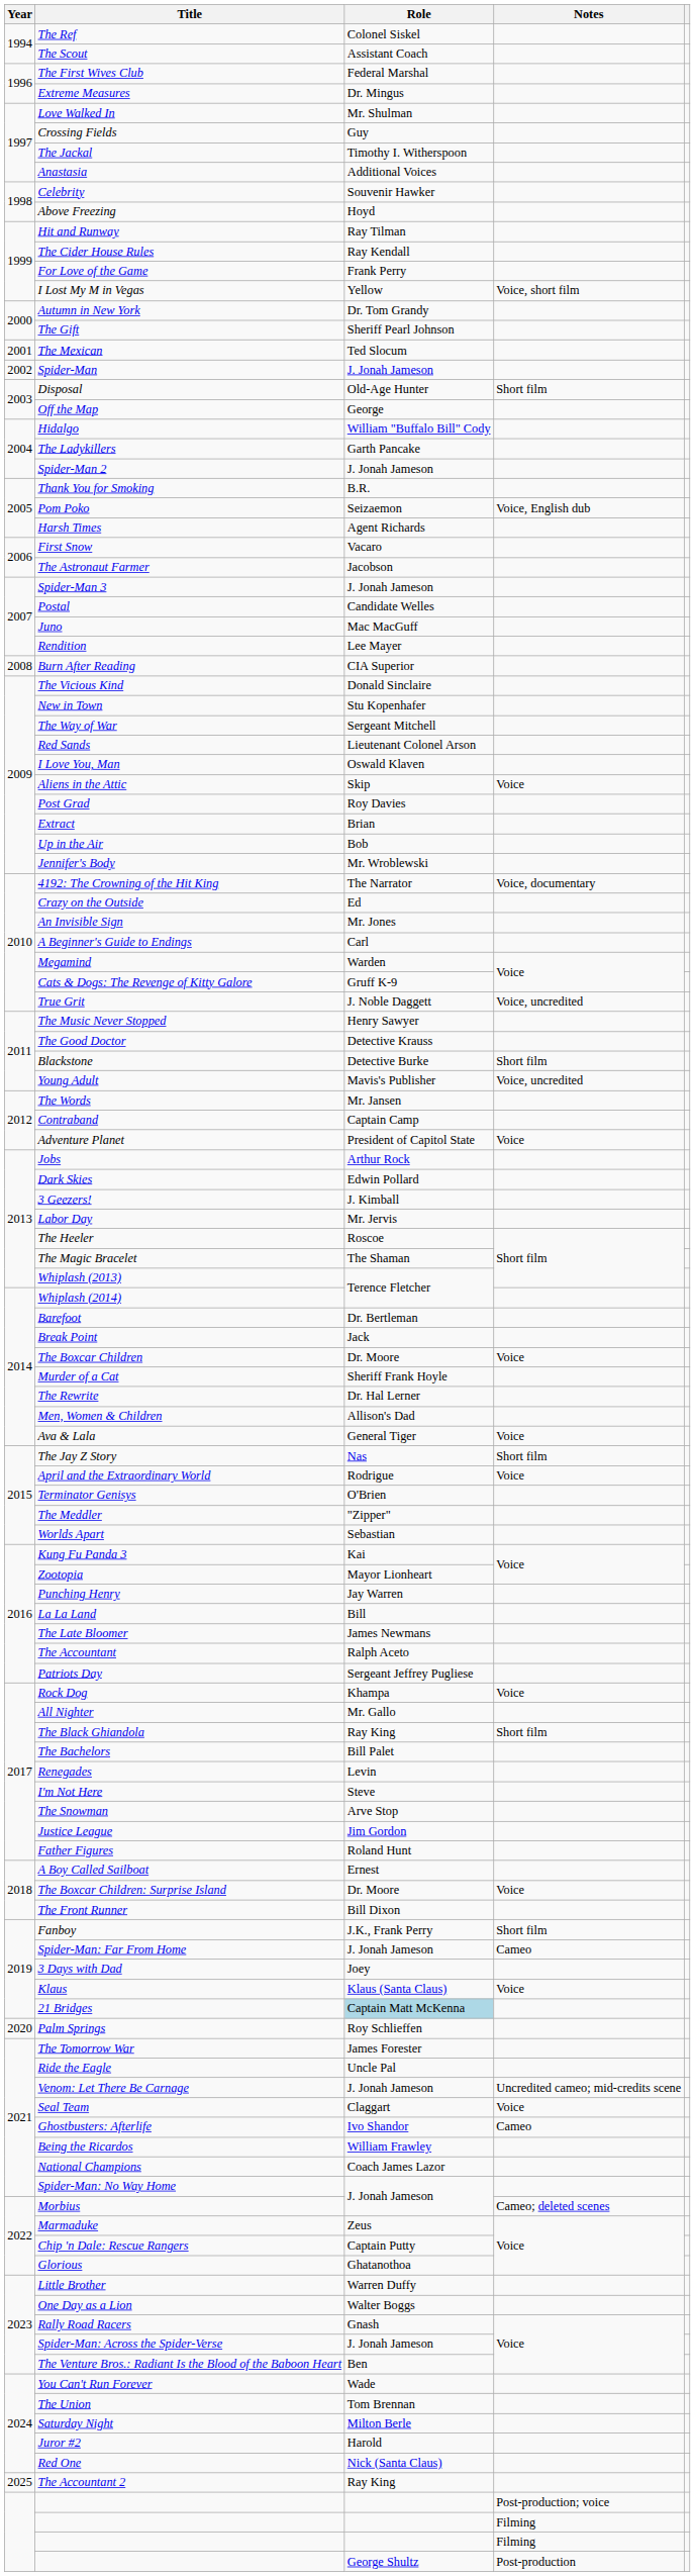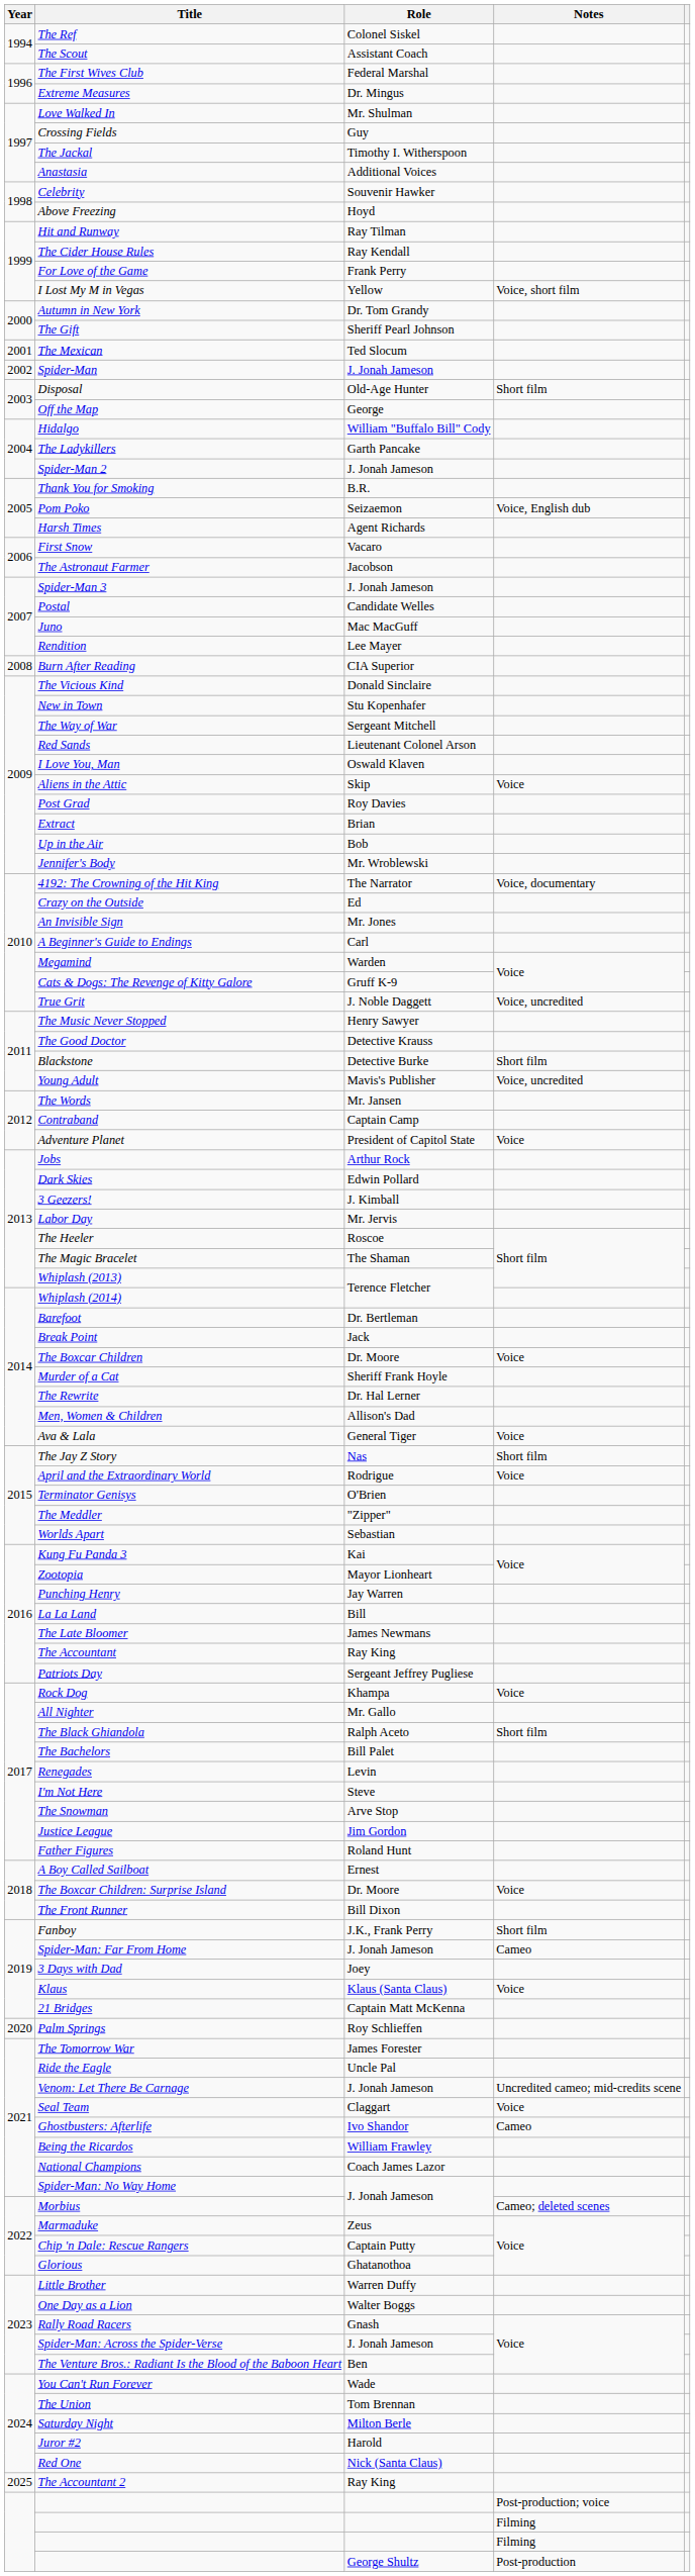 <table class="wikitable plainrowheaders sortable" style="margin-right: 0;">
 <tr>
 <th scope="col">Year</th>
 <th scope="col">Title</th>
 <th scope="col">Role</th>
 <th scope="col" class="unsortable">Notes</th>
 <th scope="col" class="unsortable"></th>
 </tr>
 <tr>
 <td rowspan=2>1994</td>
 <td><em><a href='#'>The Ref</a></em></td>
 <td>Colonel Siskel</td>
 <td></td>
 <td style="text-align:center;"></td>
 </tr>
 <tr>
 <td><em><a href='#'>The Scout</a></em></td>
 <td>Assistant Coach</td>
 <td></td>
 <td style="text-align:center;"></td>
 </tr>
 <tr>
 <td rowspan=2>1996</td>
 <td><em><a href='#'>The First Wives Club</a></em></td>
 <td>Federal Marshal</td>
 <td></td>
 <td style="text-align:center;"></td>
 </tr>
 <tr>
 <td><em><a href='#'>Extreme Measures</a></em></td>
 <td>Dr. Mingus</td>
 <td></td>
 <td style="text-align:center;"></td>
 </tr>
 <tr>
 <td rowspan=4>1997</td>
 <td><em><a href='#'>Love Walked In</a></em></td>
 <td>Mr. Shulman</td>
 <td></td>
 <td style="text-align:center;"></td>
 </tr>
 <tr>
 <td><em>Crossing Fields</em></td>
 <td>Guy</td>
 <td></td>
 <td style="text-align:center;"></td>
 </tr>
 <tr>
 <td><em><a href='#'>The Jackal</a></em></td>
 <td>Timothy I. Witherspoon</td>
 <td></td>
 <td style="text-align:center;"></td>
 </tr>
 <tr>
 <td><em><a href='#'>Anastasia</a></em></td>
 <td>Additional Voices</td>
 <td></td>
 <td style="text-align:center;"></td>
 </tr>
 <tr>
 <td rowspan=2>1998</td>
 <td><em><a href='#'>Celebrity</a></em></td>
 <td>Souvenir Hawker</td>
 <td></td>
 <td style="text-align:center;"></td>
 </tr>
 <tr>
 <td><em>Above Freezing</em></td>
 <td>Hoyd</td>
 <td></td>
 <td style="text-align:center;"></td>
 </tr>
 <tr>
 <td rowspan=4>1999</td>
 <td><em><a href='#'>Hit and Runway</a></em></td>
 <td>Ray Tilman</td>
 <td></td>
 <td style="text-align:center;"></td>
 </tr>
 <tr>
 <td><em><a href='#'>The Cider House Rules</a></em></td>
 <td>Ray Kendall</td>
 <td></td>
 <td style="text-align:center;"></td>
 </tr>
 <tr>
 <td><em><a href='#'>For Love of the Game</a></em></td>
 <td>Frank Perry</td>
 <td></td>
 <td style="text-align:center;"></td>
 </tr>
 <tr>
 <td><em>I Lost My M in Vegas</em></td>
 <td>Yellow</td>
 <td>Voice, short film</td>
 <td style="text-align:center;"></td>
 </tr>
 <tr>
 <td rowspan=2>2000</td>
 <td><em><a href='#'>Autumn in New York</a></em></td>
 <td>Dr. Tom Grandy</td>
 <td></td>
 <td style="text-align:center;"></td>
 </tr>
 <tr>
 <td><em><a href='#'>The Gift</a></em></td>
 <td>Sheriff Pearl Johnson</td>
 <td></td>
 <td style="text-align:center;"></td>
 </tr>
 <tr>
 <td>2001</td>
 <td><em><a href='#'>The Mexican</a></em></td>
 <td>Ted Slocum</td>
 <td></td>
 <td style="text-align:center;"></td>
 </tr>
 <tr>
 <td>2002</td>
 <td><em><a href='#'>Spider-Man</a></em></td>
 <td><a href='#'>J. Jonah Jameson</a></td>
 <td></td>
 <td style="text-align:center;"></td>
 </tr>
 <tr>
 <td rowspan=2>2003</td>
 <td><em>Disposal</em></td>
 <td>Old-Age Hunter</td>
 <td>Short film</td>
 <td style="text-align:center;"></td>
 </tr>
 <tr>
 <td><em><a href='#'>Off the Map</a></em></td>
 <td>George</td>
 <td></td>
 <td style="text-align:center;"></td>
 </tr>
 <tr>
 <td rowspan=3>2004</td>
 <td><em><a href='#'>Hidalgo</a></em></td>
 <td><a href='#'>William "Buffalo Bill" Cody</a></td>
 <td></td>
 <td style="text-align:center;"></td>
 </tr>
 <tr>
 <td><em><a href='#'>The Ladykillers</a></em></td>
 <td>Garth Pancake</td>
 <td></td>
 <td style="text-align:center;"></td>
 </tr>
 <tr>
 <td><em><a href='#'>Spider-Man 2</a></em></td>
 <td>J. Jonah Jameson</td>
 <td></td>
 <td style="text-align:center;"></td>
 </tr>
 <tr>
 <td rowspan=3>2005</td>
 <td><em><a href='#'>Thank You for Smoking</a></em></td>
 <td>B.R.</td>
 <td></td>
 <td style="text-align:center;"></td>
 </tr>
 <tr>
 <td><em><a href='#'>Pom Poko</a></em></td>
 <td>Seizaemon</td>
 <td>Voice, English dub</td>
 <td style="text-align:center;"></td>
 </tr>
 <tr>
 <td><em><a href='#'>Harsh Times</a></em></td>
 <td>Agent Richards</td>
 <td></td>
 <td style="text-align:center;"></td>
 </tr>
 <tr>
 <td rowspan=2>2006</td>
 <td><em><a href='#'>First Snow</a></em></td>
 <td>Vacaro</td>
 <td></td>
 <td style="text-align:center;"></td>
 </tr>
 <tr>
 <td><em><a href='#'>The Astronaut Farmer</a></em></td>
 <td>Jacobson</td>
 <td></td>
 <td style="text-align:center;"></td>
 </tr>
 <tr>
 <td rowspan=4>2007</td>
 <td><em><a href='#'>Spider-Man 3</a></em></td>
 <td>J. Jonah Jameson</td>
 <td></td>
 <td style="text-align:center;"></td>
 </tr>
 <tr>
 <td><em><a href='#'>Postal</a></em></td>
 <td>Candidate Welles</td>
 <td></td>
 <td style="text-align:center;"></td>
 </tr>
 <tr>
 <td><em><a href='#'>Juno</a></em></td>
 <td>Mac MacGuff</td>
 <td></td>
 <td style="text-align:center;"></td>
 </tr>
 <tr>
 <td><em><a href='#'>Rendition</a></em></td>
 <td>Lee Mayer</td>
 <td></td>
 <td style="text-align:center;"></td>
 </tr>
 <tr>
 <td>2008</td>
 <td><em><a href='#'>Burn After Reading</a></em></td>
 <td>CIA Superior</td>
 <td></td>
 <td style="text-align:center;"></td>
 </tr>
 <tr>
 <td rowspan=10>2009</td>
 <td><em><a href='#'>The Vicious Kind</a></em></td>
 <td>Donald Sinclaire</td>
 <td></td>
 <td style="text-align:center;"></td>
 </tr>
 <tr>
 <td><em><a href='#'>New in Town</a></em></td>
 <td>Stu Kopenhafer</td>
 <td></td>
 <td style="text-align:center;"></td>
 </tr>
 <tr>
 <td><em><a href='#'>The Way of War</a></em></td>
 <td>Sergeant Mitchell</td>
 <td></td>
 <td style="text-align:center;"></td>
 </tr>
 <tr>
 <td><em><a href='#'>Red Sands</a></em></td>
 <td>Lieutenant Colonel Arson</td>
 <td></td>
 <td style="text-align:center;"></td>
 </tr>
 <tr>
 <td><em><a href='#'>I Love You, Man</a></em></td>
 <td>Oswald Klaven</td>
 <td></td>
 <td style="text-align:center;"></td>
 </tr>
 <tr>
 <td><em><a href='#'>Aliens in the Attic</a></em></td>
 <td>Skip</td>
 <td>Voice</td>
 <td style="text-align:center;"></td>
 </tr>
 <tr>
 <td><em><a href='#'>Post Grad</a></em></td>
 <td>Roy Davies</td>
 <td></td>
 <td style="text-align:center;"></td>
 </tr>
 <tr>
 <td><em><a href='#'>Extract</a></em></td>
 <td>Brian</td>
 <td></td>
 <td style="text-align:center;"></td>
 </tr>
 <tr>
 <td><em><a href='#'>Up in the Air</a></em></td>
 <td>Bob</td>
 <td></td>
 <td style="text-align:center;"></td>
 </tr>
 <tr>
 <td><em><a href='#'>Jennifer's Body</a></em></td>
 <td>Mr. Wroblewski</td>
 <td></td>
 <td style="text-align:center;"></td>
 </tr>
 <tr>
 <td rowspan=7>2010</td>
 <td><em><a href='#'>4192: The Crowning of the Hit King</a></em></td>
 <td>The Narrator</td>
 <td>Voice, documentary</td>
 <td style="text-align:center;"></td>
 </tr>
 <tr>
 <td><em><a href='#'>Crazy on the Outside</a></em></td>
 <td>Ed</td>
 <td></td>
 <td style="text-align:center;"></td>
 </tr>
 <tr>
 <td><em><a href='#'>An Invisible Sign</a></em></td>
 <td>Mr. Jones</td>
 <td></td>
 <td style="text-align:center;"></td>
 </tr>
 <tr>
 <td><em><a href='#'>A Beginner's Guide to Endings</a></em></td>
 <td>Carl</td>
 <td></td>
 <td style="text-align:center;"></td>
 </tr>
 <tr>
 <td><em><a href='#'>Megamind</a></em></td>
 <td>Warden</td>
 <td rowspan=2>Voice</td>
 <td style="text-align:center;"></td>
 </tr>
 <tr>
 <td><em><a href='#'>Cats & Dogs: The Revenge of Kitty Galore</a></em></td>
 <td>Gruff K-9</td>
 <td style="text-align:center;"></td>
 </tr>
 <tr>
 <td><em><a href='#'>True Grit</a></em></td>
 <td>J. Noble Daggett</td>
 <td>Voice, uncredited</td>
 <td></td>
 </tr>
 <tr>
 <td rowspan=4>2011</td>
 <td><em><a href='#'>The Music Never Stopped</a></em></td>
 <td>Henry Sawyer</td>
 <td></td>
 <td style="text-align:center;"></td>
 </tr>
 <tr>
 <td><em><a href='#'>The Good Doctor</a></em></td>
 <td>Detective Krauss</td>
 <td></td>
 <td style="text-align:center;"></td>
 </tr>
 <tr>
 <td><em>Blackstone</em></td>
 <td>Detective Burke</td>
 <td>Short film</td>
 <td style="text-align:center;"></td>
 </tr>
 <tr>
 <td><em><a href='#'>Young Adult</a></em></td>
 <td>Mavis's Publisher</td>
 <td>Voice, uncredited</td>
 <td style="text-align:center;"></td>
 </tr>
 <tr>
 <td rowspan=3>2012</td>
 <td><em><a href='#'>The Words</a></em></td>
 <td>Mr. Jansen</td>
 <td></td>
 <td style="text-align:center;"></td>
 </tr>
 <tr>
 <td><em><a href='#'>Contraband</a></em></td>
 <td>Captain Camp</td>
 <td></td>
 <td style="text-align:center;"></td>
 </tr>
 <tr>
 <td><em>Adventure Planet</em></td>
 <td>President of Capitol State</td>
 <td>Voice</td>
 <td style="text-align:center;"></td>
 </tr>
 <tr>
 <td rowspan=7>2013</td>
 <td><em><a href='#'>Jobs</a></em></td>
 <td><a href='#'>Arthur Rock</a></td>
 <td></td>
 <td style="text-align:center;"></td>
 </tr>
 <tr>
 <td><em><a href='#'>Dark Skies</a></em></td>
 <td>Edwin Pollard</td>
 <td></td>
 <td style="text-align:center;"></td>
 </tr>
 <tr>
 <td><em><a href='#'>3 Geezers!</a></em></td>
 <td>J. Kimball</td>
 <td></td>
 <td style="text-align:center;"></td>
 </tr>
 <tr>
 <td><em><a href='#'>Labor Day</a></em></td>
 <td>Mr. Jervis</td>
 <td></td>
 <td style="text-align:center;"></td>
 </tr>
 <tr>
 <td><em>The Heeler</em></td>
 <td>Roscoe</td>
 <td rowspan=3>Short film</td>
 <td style="text-align:center;"></td>
 </tr>
 <tr>
 <td><em>The Magic Bracelet</em></td>
 <td>The Shaman</td>
 <td style="text-align:center;"></td>
 </tr>
 <tr>
 <td><a href='#'><em>Whiplash (2013)</em></a></td>
 <td rowspan="2">Terence Fletcher</td>
 <td style="text-align:center;"></td>
 </tr>
 <tr>
 <td rowspan=8>2014</td>
 <td><em><a href='#'>Whiplash (2014)</a></em></td>
 <td></td>
 <td style="text-align:center;"></td>
 </tr>
 <tr>
 <td><em><a href='#'>Barefoot</a></em></td>
 <td>Dr. Bertleman</td>
 <td></td>
 <td style="text-align:center;"></td>
 </tr>
 <tr>
 <td><em><a href='#'>Break Point</a></em></td>
 <td>Jack</td>
 <td></td>
 <td style="text-align:center;"></td>
 </tr>
 <tr>
 <td><em><a href='#'>The Boxcar Children</a></em></td>
 <td>Dr. Moore</td>
 <td>Voice</td>
 <td style="text-align:center;"></td>
 </tr>
 <tr>
 <td><em><a href='#'>Murder of a Cat</a></em></td>
 <td>Sheriff Frank Hoyle</td>
 <td></td>
 <td style="text-align:center;"></td>
 </tr>
 <tr>
 <td><em><a href='#'>The Rewrite</a></em></td>
 <td>Dr. Hal Lerner</td>
 <td></td>
 <td style="text-align:center;"></td>
 </tr>
 <tr>
 <td><em><a href='#'>Men, Women & Children</a></em></td>
 <td>Allison's Dad</td>
 <td></td>
 <td style="text-align:center;"></td>
 </tr>
 <tr>
 <td><em>Ava & Lala</em></td>
 <td>General Tiger</td>
 <td>Voice</td>
 <td style="text-align:center;"></td>
 </tr>
 <tr>
 <td rowspan=5>2015</td>
 <td><em>The Jay Z Story</em></td>
 <td><a href='#'>Nas</a></td>
 <td>Short film</td>
 <td style="text-align:center;"></td>
 </tr>
 <tr>
 <td><em><a href='#'>April and the Extraordinary World</a></em></td>
 <td>Rodrigue</td>
 <td>Voice</td>
 <td style="text-align:center;"></td>
 </tr>
 <tr>
 <td><em><a href='#'>Terminator Genisys</a></em></td>
 <td>O'Brien</td>
 <td></td>
 <td style="text-align:center;"></td>
 </tr>
 <tr>
 <td><em><a href='#'>The Meddler</a></em></td>
 <td>"Zipper"</td>
 <td></td>
 <td style="text-align:center;"></td>
 </tr>
 <tr>
 <td><em><a href='#'>Worlds Apart</a></em></td>
 <td>Sebastian</td>
 <td></td>
 <td style="text-align:center;"></td>
 </tr>
 <tr>
 <td rowspan=7>2016</td>
 <td><em><a href='#'>Kung Fu Panda 3</a></em></td>
 <td>Kai</td>
 <td rowspan="2">Voice</td>
 <td style="text-align:center;"></td>
 </tr>
 <tr>
 <td><em><a href='#'>Zootopia</a></em></td>
 <td>Mayor Lionheart</td>
 <td style="text-align:center;"></td>
 </tr>
 <tr>
 <td><em><a href='#'>Punching Henry</a></em></td>
 <td>Jay Warren</td>
 <td></td>
 <td style="text-align:center;"></td>
 </tr>
 <tr>
 <td><em><a href='#'>La La Land</a></em></td>
 <td>Bill</td>
 <td></td>
 <td style="text-align:center;"></td>
 </tr>
 <tr>
 <td><em><a href='#'>The Late Bloomer</a></em></td>
 <td>James Newmans</td>
 <td></td>
 <td style="text-align:center;"></td>
 </tr>
 <tr>
 <td><em><a href='#'>The Accountant</a></em></td>
-<td>Ralph Aceto</td>
+<td>Ray King</td>
 <td></td>
 <td style="text-align:center;"></td>
 </tr>
 <tr>
 <td><em><a href='#'>Patriots Day</a></em></td>
 <td>Sergeant Jeffrey Pugliese</td>
 <td></td>
 <td style="text-align:center;"></td>
 </tr>
 <tr>
 <td rowspan=9>2017</td>
 <td><em><a href='#'>Rock Dog</a></em></td>
 <td>Khampa</td>
 <td>Voice</td>
 <td style="text-align:center;"></td>
 </tr>
 <tr>
 <td><em><a href='#'>All Nighter</a></em></td>
 <td>Mr. Gallo</td>
 <td></td>
 <td style="text-align:center;"></td>
 </tr>
 <tr>
 <td><em><a href='#'>The Black Ghiandola</a></em></td>
-<td>Ray King</td>
+<td>Ralph Aceto</td>
 <td>Short film</td>
 <td style="text-align:center;"></td>
 </tr>
 <tr>
 <td><em><a href='#'>The Bachelors</a></em></td>
 <td>Bill Palet</td>
 <td></td>
 <td style="text-align:center;"></td>
 </tr>
 <tr>
 <td><em><a href='#'>Renegades</a></em></td>
 <td>Levin</td>
 <td></td>
 <td style="text-align:center;"></td>
 </tr>
 <tr>
 <td><em><a href='#'>I'm Not Here</a></em></td>
 <td>Steve</td>
 <td></td>
 <td style="text-align:center;"></td>
 </tr>
 <tr>
 <td><em><a href='#'>The Snowman</a></em></td>
 <td>Arve Stop</td>
 <td></td>
 <td style="text-align:center;"></td>
 </tr>
 <tr>
 <td><em><a href='#'>Justice League</a></em></td>
 <td><a href='#'>Jim Gordon</a></td>
 <td></td>
 <td style="text-align:center;"></td>
 </tr>
 <tr>
 <td><em><a href='#'>Father Figures</a></em></td>
 <td>Roland Hunt</td>
 <td></td>
 <td style="text-align:center;"></td>
 </tr>
 <tr>
 <td rowspan=3>2018</td>
 <td><em><a href='#'>A Boy Called Sailboat</a></em></td>
 <td>Ernest</td>
 <td></td>
 <td style="text-align:center;"></td>
 </tr>
 <tr>
 <td><em><a href='#'>The Boxcar Children: Surprise Island</a></em></td>
 <td>Dr. Moore</td>
 <td>Voice</td>
 <td style="text-align:center;"></td>
 </tr>
 <tr>
 <td><em><a href='#'>The Front Runner</a></em></td>
 <td>Bill Dixon</td>
 <td></td>
 <td style="text-align:center;"></td>
 </tr>
 <tr>
 <td rowspan=5>2019</td>
 <td><em>Fanboy</em></td>
 <td>J.K., Frank Perry</td>
 <td>Short film</td>
 <td style="text-align:center;"></td>
 </tr>
 <tr>
 <td><em><a href='#'>Spider-Man: Far From Home</a></em></td>
 <td>J. Jonah Jameson</td>
 <td>Cameo</td>
 <td style="text-align:center;"></td>
 </tr>
 <tr>
 <td><em><a href='#'>3 Days with Dad</a></em></td>
 <td>Joey</td>
 <td></td>
 <td style="text-align:center;"></td>
 </tr>
 <tr>
 <td><em><a href='#'>Klaus</a></em></td>
 <td><a href='#'>Klaus (Santa Claus)</a></td>
 <td>Voice</td>
 <td style="text-align:center;"></td>
 </tr>
 <tr>
 <td><em><a href='#'>21 Bridges</a></em></td>
-<td style="background: lightblue;">Captain Matt McKenna</td>
+<td>Captain Matt McKenna</td>
 <td></td>
 <td style="text-align:center;"></td>
 </tr>
 <tr>
 <td>2020</td>
 <td><em><a href='#'>Palm Springs</a></em></td>
 <td>Roy Schlieffen</td>
 <td></td>
 <td style="text-align:center;"></td>
 </tr>
 <tr>
 <td rowspan=8>2021</td>
 <td><em><a href='#'>The Tomorrow War</a></em></td>
 <td>James Forester</td>
 <td></td>
 <td style="text-align:center;"></td>
 </tr>
 <tr>
 <td><em><a href='#'>Ride the Eagle</a></em></td>
 <td>Uncle Pal</td>
 <td></td>
 <td style="text-align:center;"></td>
 </tr>
 <tr>
 <td><em><a href='#'>Venom: Let There Be Carnage</a></em></td>
 <td>J. Jonah Jameson</td>
 <td>Uncredited cameo; mid-credits scene</td>
 <td style="text-align:center;"></td>
 </tr>
 <tr>
 <td><em><a href='#'>Seal Team</a></em></td>
 <td>Claggart</td>
 <td>Voice</td>
 <td style="text-align:center;"></td>
 </tr>
 <tr>
 <td><em><a href='#'>Ghostbusters: Afterlife</a></em></td>
 <td><a href='#'>Ivo Shandor</a></td>
 <td>Cameo</td>
 <td style="text-align:center;"></td>
 </tr>
 <tr>
 <td><em><a href='#'>Being the Ricardos</a></em></td>
 <td><a href='#'>William Frawley</a></td>
 <td></td>
 <td style="text-align:center;"></td>
 </tr>
 <tr>
 <td><em><a href='#'>National Champions</a></em></td>
 <td>Coach James Lazor</td>
 <td></td>
 <td style="text-align:center;"></td>
 </tr>
 <tr>
 <td><em><a href='#'>Spider-Man: No Way Home</a></em></td>
 <td rowspan=2>J. Jonah Jameson</td>
 <td></td>
 <td style="text-align:center;"></td>
 </tr>
 <tr>
 <td rowspan=4>2022</td>
 <td><em><a href='#'>Morbius</a></em></td>
 <td>Cameo; <a href='#'>deleted scenes</a></td>
 <td style="text-align:center;"></td>
 </tr>
 <tr>
 <td><em><a href='#'>Marmaduke</a></em></td>
 <td>Zeus</td>
 <td rowspan=3>Voice</td>
 <td style="text-align:center;"></td>
 </tr>
 <tr>
 <td><em><a href='#'>Chip 'n Dale: Rescue Rangers</a></em></td>
 <td>Captain Putty</td>
 <td style="text-align:center;"></td>
 </tr>
 <tr>
 <td><em><a href='#'>Glorious</a></em></td>
 <td>Ghatanothoa</td>
 <td style="text-align:center;"></td>
 </tr>
 <tr>
 <td rowspan=5>2023</td>
 <td><em><a href='#'>Little Brother</a></em></td>
 <td>Warren Duffy</td>
 <td></td>
 <td style="text-align:center;"></td>
 </tr>
 <tr>
 <td><em><a href='#'>One Day as a Lion</a></em></td>
 <td>Walter Boggs</td>
 <td></td>
 <td style="text-align:center;"></td>
 </tr>
 <tr>
 <td><em><a href='#'>Rally Road Racers</a></em></td>
 <td>Gnash</td>
 <td rowspan=3>Voice</td>
 <td style="text-align:center;"></td>
 </tr>
 <tr>
 <td><em><a href='#'>Spider-Man: Across the Spider-Verse</a></em></td>
 <td>J. Jonah Jameson</td>
 <td style="text-align:center;"></td>
 </tr>
 <tr>
 <td><em><a href='#'>The Venture Bros.: Radiant Is the Blood of the Baboon Heart</a></em></td>
 <td>Ben</td>
 <td style="text-align:center;"></td>
 </tr>
 <tr>
 <td rowspan="5">2024</td>
 <td><em><a href='#'>You Can't Run Forever</a></em></td>
 <td>Wade</td>
 <td></td>
 <td style="text-align:center;"></td>
 </tr>
 <tr>
 <td><em><a href='#'>The Union</a></em></td>
 <td>Tom Brennan</td>
 <td></td>
 <td style="text-align:center;"></td>
 </tr>
 <tr>
 <td><em><a href='#'>Saturday Night</a></em></td>
 <td><a href='#'>Milton Berle</a></td>
 <td></td>
 <td style="text-align:center;"></td>
 </tr>
 <tr>
 <td><em><a href='#'>Juror #2</a></em></td>
 <td>Harold</td>
 <td></td>
 <td style="text-align:center;"></td>
 </tr>
 <tr>
 <td><em><a href='#'>Red One</a></em></td>
 <td><a href='#'>Nick (Santa Claus)</a></td>
 <td></td>
 <td style="text-align:center;"></td>
 </tr>
 <tr>
 <td>2025</td>
 <td><em><a href='#'>The Accountant 2</a></em></td>
 <td>Ray King</td>
 <td></td>
 <td style="text-align:center;"></td>
 </tr>
 <tr>
 <td rowspan="4"></td>
 <td></td>
 <td></td>
 <td>Post-production; voice</td>
 <td style="text-align:center;"></td>
 </tr>
 <tr>
 <td></td>
 <td></td>
 <td>Filming</td>
 <td style="text-align:center;"></td>
 </tr>
 <tr>
 <td></td>
 <td></td>
 <td>Filming</td>
 <td style="text-align:center;"></td>
 </tr>
 <tr>
 <td></td>
 <td><a href='#'>George Shultz</a></td>
 <td>Post-production</td>
 <td style="text-align:center;"></td>
 </tr>
 </table>
